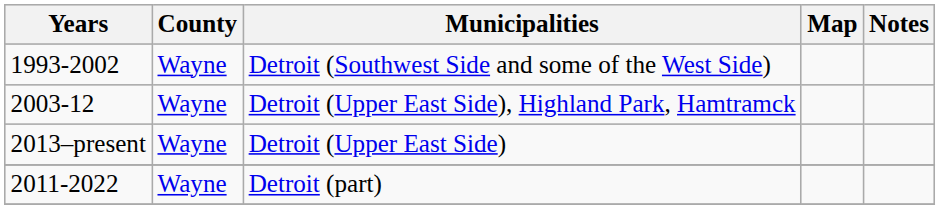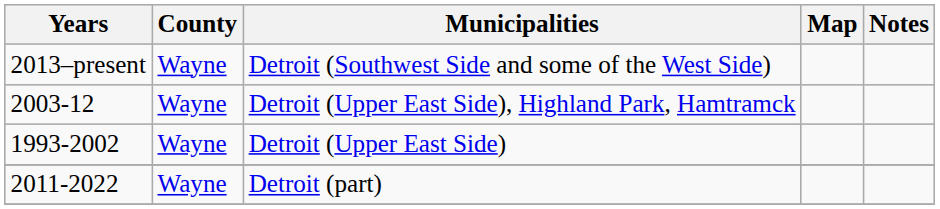 <table class=wikitable>
 <tr valign=bottom>
 <th>Years</th>
 <th>County</th>
 <th>Municipalities</th>
 <th>Map</th>
 <th>Notes</th>
 </tr>
 <tr>
-<td>1993-2002</td>
+<td>2013–present</td>
 <td><a href='#'>Wayne</a></td>
 <td><a href='#'>Detroit</a> (<a href='#'>Southwest Side</a> and some of the <a href='#'>West Side</a>)</td>
 <td></td>
 <td></td>
 </tr>
 <tr>
 <td>2003-12</td>
 <td><a href='#'>Wayne</a></td>
 <td><a href='#'>Detroit</a> (<a href='#'>Upper East Side</a>), <a href='#'>Highland Park</a>, <a href='#'>Hamtramck</a></td>
 <td></td>
 <td></td>
 </tr>
 <tr>
-<td>2013–present</td>
+<td>1993-2002</td>
 <td><a href='#'>Wayne</a></td>
 <td><a href='#'>Detroit</a> (<a href='#'>Upper East Side</a>)</td>
 <td></td>
 <td></td>
 </tr>
 <tr>
 </tr>
 <tr>
 <td>2011-2022</td>
 <td><a href='#'>Wayne</a></td>
 <td><a href='#'>Detroit</a> (part)</td>
 <td></td>
 <td></td>
 </tr>
 <tr>
 </tr>
 </table>
